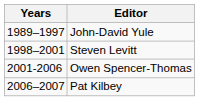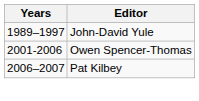 <table class="wikitable">
 <tr>
 <th>Years</th>
 <th>Editor</th>
 </tr>
 <tr>
 <td>1989–1997</td>
 <td>John-David Yule</td>
 </tr>
 <tr>
-<td>1998–2001</td>
-<td>Steven Levitt</td>
-</tr>
-<tr>
 <td>2001-2006</td>
 <td>Owen Spencer-Thomas</td>
 </tr>
 <tr>
 <td>2006–2007</td>
 <td>Pat Kilbey</td>
 </tr>
 </table>
